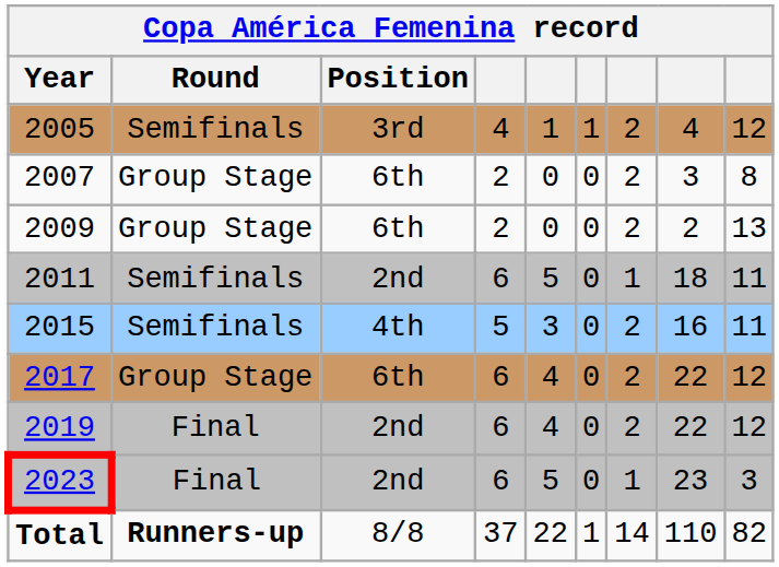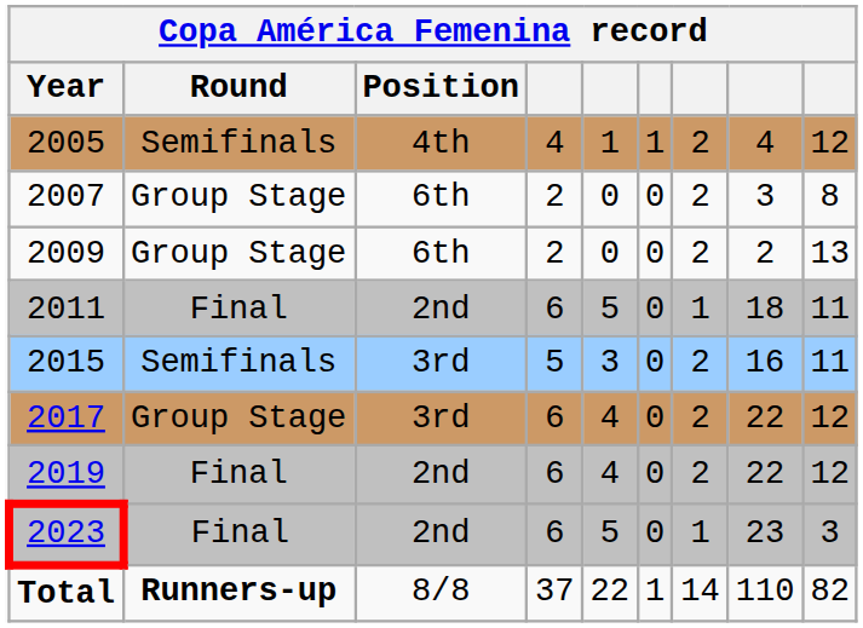 <table class="wikitable" style="text-align: center;font-size:90%;">
 <tr>
 <th colspan=10><a href='#'>Copa América Femenina</a> record</th>
 </tr>
 <tr>
 <th>Year</th>
 <th>Round</th>
 <th>Position</th>
 <th></th>
 <th></th>
 <th></th>
 <th></th>
 <th></th>
 <th></th>
 </tr>
 <tr bgcolor=cc9966>
 <td> 2005</td>
 <td>Semifinals</td>
-<td>3rd</td>
+<td>4th</td>
 <td>4</td>
 <td>1</td>
 <td>1</td>
 <td>2</td>
 <td>4</td>
 <td>12</td>
 </tr>
 <tr>
 <td> 2007</td>
 <td>Group Stage</td>
 <td>6th</td>
 <td>2</td>
 <td>0</td>
 <td>0</td>
 <td>2</td>
 <td>3</td>
 <td>8</td>
 </tr>
 <tr>
 <td> 2009</td>
 <td>Group Stage</td>
 <td>6th</td>
 <td>2</td>
 <td>0</td>
 <td>0</td>
 <td>2</td>
 <td>2</td>
 <td>13</td>
 </tr>
 <tr bgcolor=silver>
 <td> 2011</td>
-<td>Semifinals</td>
+<td>Final</td>
 <td>2nd</td>
 <td>6</td>
 <td>5</td>
 <td>0</td>
 <td>1</td>
 <td>18</td>
 <td>11</td>
 </tr>
 <tr bgcolor=9acdff>
 <td> 2015</td>
 <td>Semifinals</td>
-<td>4th</td>
+<td>3rd</td>
 <td>5</td>
 <td>3</td>
 <td>0</td>
 <td>2</td>
 <td>16</td>
 <td>11</td>
 </tr>
 <tr bgcolor=cc9966>
 <td> <a href='#'>2017</a></td>
 <td>Group Stage</td>
-<td>6th</td>
+<td>3rd</td>
 <td>6</td>
 <td>4</td>
 <td>0</td>
 <td>2</td>
 <td>22</td>
 <td>12</td>
 </tr>
 <tr bgcolor=silver>
 <td> <a href='#'>2019</a></td>
 <td>Final</td>
 <td>2nd</td>
 <td>6</td>
 <td>4</td>
 <td>0</td>
 <td>2</td>
 <td>22</td>
 <td>12</td>
 </tr>
 <tr bgcolor=silver>
 <td style="border: 3px solid red"> <a href='#'>2023</a></td>
 <td>Final</td>
 <td>2nd</td>
 <td>6</td>
 <td>5</td>
 <td>0</td>
 <td>1</td>
 <td>23</td>
 <td>3</td>
 </tr>
 <tr>
 <td><strong>Total</strong></td>
 <td><strong>Runners-up</strong></td>
 <td>8/8</td>
 <td>37</td>
 <td>22</td>
 <td>1</td>
 <td>14</td>
 <td>110</td>
 <td>82</td>
 </tr>
 </table>
